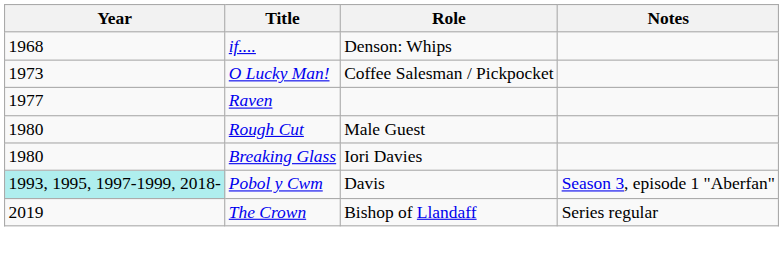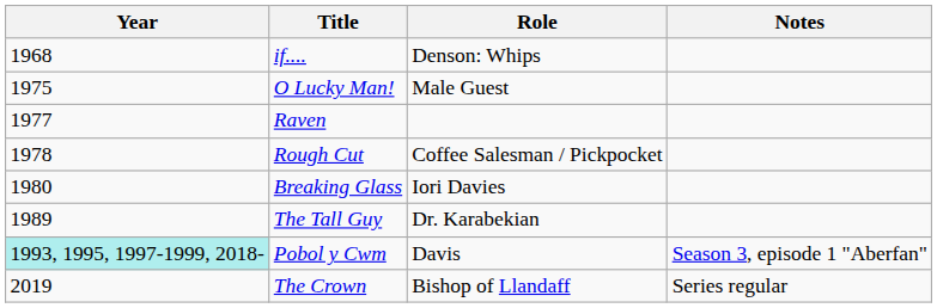 <table class="wikitable">
 <tr>
 <th>Year</th>
 <th>Title</th>
 <th>Role</th>
 <th>Notes</th>
 </tr>
 <tr>
 <td>1968</td>
 <td><em><a href='#'>if....</a></em></td>
 <td>Denson: Whips</td>
 <td></td>
 </tr>
 <tr>
-<td>1973</td>
+<td>1975</td>
 <td><em><a href='#'>O Lucky Man!</a></em></td>
-<td>Coffee Salesman / Pickpocket</td>
+<td>Male Guest</td>
 <td></td>
 </tr>
 <tr>
 <td>1977</td>
 <td><em><a href='#'>Raven</a></em></td>
 <td></td>
 <td></td>
 </tr>
 <tr>
-<td>1980</td>
+<td>1978</td>
 <td><em><a href='#'>Rough Cut</a></em></td>
-<td>Male Guest</td>
+<td>Coffee Salesman / Pickpocket</td>
 <td></td>
 </tr>
 <tr>
 <td>1980</td>
 <td><em><a href='#'>Breaking Glass</a></em></td>
 <td>Iori Davies</td>
+<td></td>
+</tr>
+<tr>
+<td>1989</td>
+<td><em><a href='#'>The Tall Guy</a></em></td>
+<td>Dr. Karabekian</td>
 <td></td>
 </tr>
 <tr>
 <td style="background: paleturquoise;">1993, 1995, 1997-1999, 2018-</td>
 <td><em><a href='#'>Pobol y Cwm</a></em></td>
 <td>Davis</td>
 <td><a href='#'>Season 3</a>, episode 1 "Aberfan"</td>
 </tr>
 <tr>
 <td>2019</td>
 <td><em><a href='#'>The Crown</a></em></td>
 <td>Bishop of <a href='#'>Llandaff</a></td>
 <td>Series regular</td>
 </tr>
 </table>
